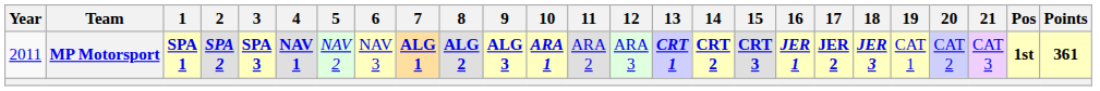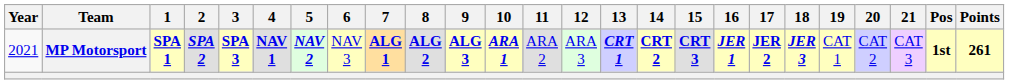 <table class="wikitable" style="text-align:center; font-size:85%">
 <tr>
 <th>Year</th>
 <th>Team</th>
 <th>1</th>
 <th>2</th>
 <th>3</th>
 <th>4</th>
 <th>5</th>
 <th>6</th>
 <th>7</th>
 <th>8</th>
 <th>9</th>
 <th>10</th>
 <th>11</th>
 <th>12</th>
 <th>13</th>
 <th>14</th>
 <th>15</th>
 <th>16</th>
 <th>17</th>
 <th>18</th>
 <th>19</th>
 <th>20</th>
 <th>21</th>
 <th>Pos</th>
 <th>Points</th>
 </tr>
 <tr>
-<td><a href='#'>2011</a></td>
+<td><a href='#'>2021</a></td>
 <th nowrap><a href='#'>MP Motorsport</a></th>
 <td style="background:#FFFFBF;"><strong><a href='#'>SPA<br>1</a><br></strong></td>
 <td style="background:#DFDFDF;"><strong><em><a href='#'>SPA<br>2</a></em></strong><br></td>
 <td style="background:#FFFFBF;"><strong><a href='#'>SPA<br>3</a></strong><br></td>
 <td style="background:#DFDFDF;"><strong><a href='#'>NAV<br>1</a></strong><br></td>
-<td style="background:#DFFFDF;"><em><a href='#'>NAV<br>2</a></em><br></td>
+<td style="background:#DFFFDF;"><strong><em><a href='#'>NAV<br>2</a></em><br></strong></td>
 <td style="background:#FFFFBF;"><a href='#'>NAV<br>3</a><br></td>
 <td style="background:#FFDF9F;"><strong><a href='#'>ALG<br>1</a></strong><br></td>
 <td style="background:#DFDFDF;"><strong><a href='#'>ALG<br>2</a></strong><br></td>
 <td style="background:#FFFFBF;"><strong><a href='#'>ALG<br>3</a></strong><br></td>
 <td style="background:#FFFFBF;"><strong><em><a href='#'>ARA<br>1</a></em></strong><br></td>
 <td style="background:#DFDFDF;"><a href='#'>ARA<br>2</a><br></td>
 <td style="background:#DFFFDF;"><a href='#'>ARA<br>3</a><br></td>
 <td style="background:#CFCFFF;"><strong><em><a href='#'>CRT<br>1</a></em></strong><br></td>
 <td style="background:#FFFFBF;"><strong><a href='#'>CRT<br>2</a></strong><br></td>
 <td style="background:#DFDFDF;"><strong><a href='#'>CRT<br>3</a></strong><br></td>
 <td style="background:#FFFFBF;"><strong><em><a href='#'>JER<br>1</a></em></strong><br></td>
 <td style="background:#FFFFBF;"><strong><a href='#'>JER<br>2</a></strong><br></td>
 <td style="background:#FFFFBF;"><strong><em><a href='#'>JER<br>3</a></em></strong><br></td>
 <td style="background:#FFFFBF;"><a href='#'>CAT<br>1</a><br></td>
 <td style="background:#CFCFFF;"><a href='#'>CAT<br>2</a><br></td>
 <td style="background:#EFCFFF;"><a href='#'>CAT<br>3</a><br></td>
 <th style="background:#FFFFBF;">1st</th>
-<th style="background:#FFFFBF;">361</th>
+<th style="background:#FFFFBF;">261</th>
 </tr>
 <tr>
 <th colspan="25"></th>
 </tr>
 </table>
